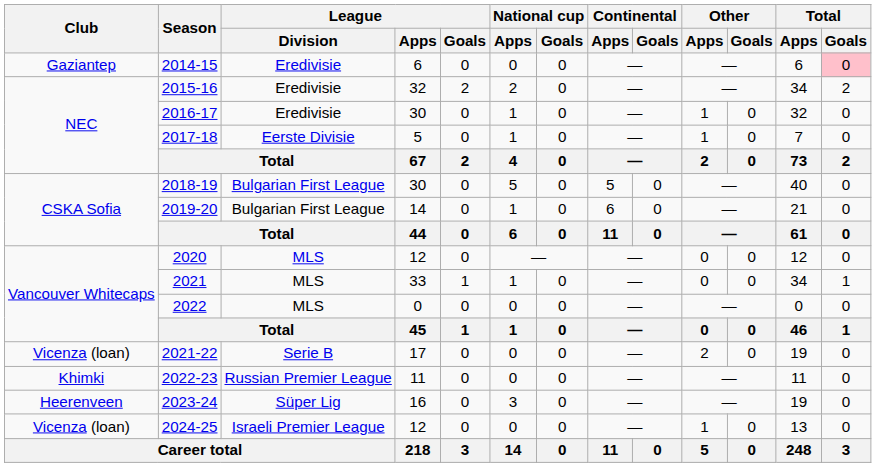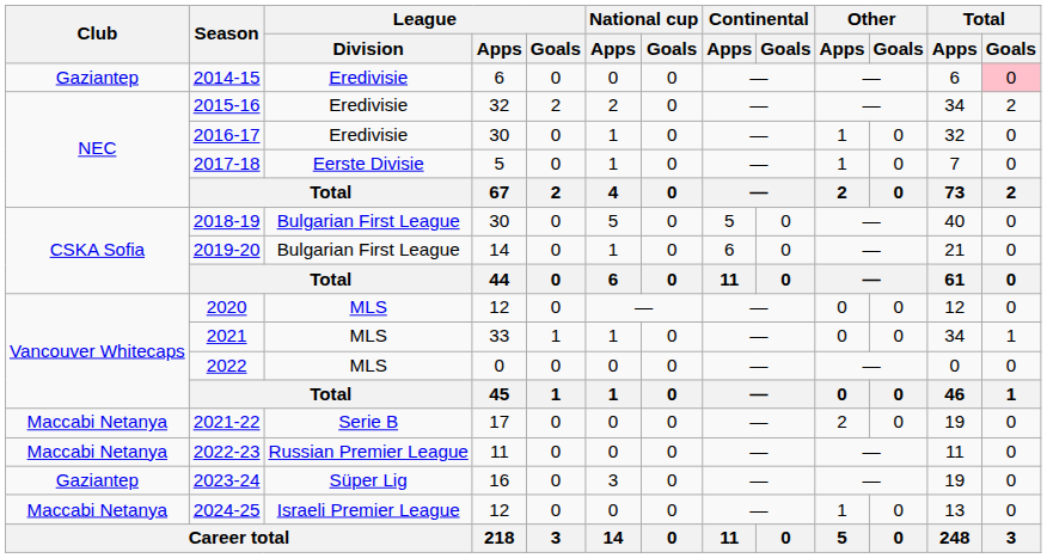 <table class="wikitable" style="text-align: center">
 <tr>
 <th rowspan="2">Club</th>
 <th rowspan="2">Season</th>
 <th colspan="3">League</th>
 <th colspan="2">National cup</th>
 <th colspan="2">Continental</th>
 <th colspan="2">Other</th>
 <th colspan="2">Total</th>
 </tr>
 <tr>
 <th>Division</th>
 <th>Apps</th>
 <th>Goals</th>
 <th>Apps</th>
 <th>Goals</th>
 <th>Apps</th>
 <th>Goals</th>
 <th>Apps</th>
 <th>Goals</th>
 <th>Apps</th>
 <th>Goals</th>
 </tr>
 <tr>
 <td><a href='#'>Gaziantep</a></td>
 <td><a href='#'>2014-15</a></td>
 <td><a href='#'>Eredivisie</a></td>
 <td>6</td>
 <td>0</td>
 <td>0</td>
 <td>0</td>
 <td colspan="2">—</td>
 <td colspan="2">—</td>
 <td>6</td>
 <td style="background: pink;">0</td>
 </tr>
 <tr>
 <td rowspan="4"><a href='#'>NEC</a></td>
 <td><a href='#'>2015-16</a></td>
 <td>Eredivisie</td>
 <td>32</td>
 <td>2</td>
 <td>2</td>
 <td>0</td>
 <td colspan="2">—</td>
 <td colspan="2">—</td>
 <td>34</td>
 <td>2</td>
 </tr>
 <tr>
 <td><a href='#'>2016-17</a></td>
 <td>Eredivisie</td>
 <td>30</td>
 <td>0</td>
 <td>1</td>
 <td>0</td>
 <td colspan="2">—</td>
 <td>1</td>
 <td>0</td>
 <td>32</td>
 <td>0</td>
 </tr>
 <tr>
 <td><a href='#'>2017-18</a></td>
 <td><a href='#'>Eerste Divisie</a></td>
 <td>5</td>
 <td>0</td>
 <td>1</td>
 <td>0</td>
 <td colspan="2">—</td>
 <td>1</td>
 <td>0</td>
 <td>7</td>
 <td>0</td>
 </tr>
 <tr>
 <th colspan="2">Total</th>
 <th>67</th>
 <th>2</th>
 <th>4</th>
 <th>0</th>
 <th colspan="2">—</th>
 <th>2</th>
 <th>0</th>
 <th>73</th>
 <th>2</th>
 </tr>
 <tr>
 <td rowspan="3"><a href='#'>CSKA Sofia</a></td>
 <td><a href='#'>2018-19</a></td>
 <td><a href='#'>Bulgarian First League</a></td>
 <td>30</td>
 <td>0</td>
 <td>5</td>
 <td>0</td>
 <td>5</td>
 <td>0</td>
 <td colspan="2">—</td>
 <td>40</td>
 <td>0</td>
 </tr>
 <tr>
 <td><a href='#'>2019-20</a></td>
 <td>Bulgarian First League</td>
 <td>14</td>
 <td>0</td>
 <td>1</td>
 <td>0</td>
 <td>6</td>
 <td>0</td>
 <td colspan="2">—</td>
 <td>21</td>
 <td>0</td>
 </tr>
 <tr>
 <th colspan="2">Total</th>
 <th>44</th>
 <th>0</th>
 <th>6</th>
 <th>0</th>
 <th>11</th>
 <th>0</th>
 <th colspan="2">—</th>
 <th>61</th>
 <th>0</th>
 </tr>
 <tr>
 <td rowspan="4"><a href='#'>Vancouver Whitecaps</a></td>
 <td><a href='#'>2020</a></td>
 <td><a href='#'>MLS</a></td>
 <td>12</td>
 <td>0</td>
 <td colspan="2">—</td>
 <td colspan="2">—</td>
 <td>0</td>
 <td>0</td>
 <td>12</td>
 <td>0</td>
 </tr>
 <tr>
 <td><a href='#'>2021</a></td>
 <td>MLS</td>
 <td>33</td>
 <td>1</td>
 <td>1</td>
 <td>0</td>
 <td colspan="2">—</td>
 <td>0</td>
 <td>0</td>
 <td>34</td>
 <td>1</td>
 </tr>
 <tr>
 <td><a href='#'>2022</a></td>
 <td>MLS</td>
 <td>0</td>
 <td>0</td>
 <td>0</td>
 <td>0</td>
 <td colspan="2">—</td>
 <td colspan="2">—</td>
 <td>0</td>
 <td>0</td>
 </tr>
 <tr>
 <th colspan="2">Total</th>
 <th>45</th>
 <th>1</th>
 <th>1</th>
 <th>0</th>
 <th colspan="2">—</th>
 <th>0</th>
 <th>0</th>
 <th>46</th>
 <th>1</th>
 </tr>
 <tr>
-<td><a href='#'>Vicenza</a> (loan)</td>
+<td><a href='#'>Maccabi Netanya</a></td>
 <td><a href='#'>2021-22</a></td>
 <td><a href='#'>Serie B</a></td>
 <td>17</td>
 <td>0</td>
 <td>0</td>
 <td>0</td>
 <td colspan="2">—</td>
 <td>2</td>
 <td>0</td>
 <td>19</td>
 <td>0</td>
 </tr>
 <tr>
-<td><a href='#'>Khimki</a></td>
+<td><a href='#'>Maccabi Netanya</a></td>
 <td><a href='#'>2022-23</a></td>
 <td><a href='#'>Russian Premier League</a></td>
 <td>11</td>
 <td>0</td>
 <td>0</td>
 <td>0</td>
 <td colspan="2">—</td>
 <td colspan="2">—</td>
 <td>11</td>
 <td>0</td>
 </tr>
 <tr>
-<td><a href='#'>Heerenveen</a></td>
+<td><a href='#'>Gaziantep</a></td>
 <td><a href='#'>2023-24</a></td>
 <td><a href='#'>Süper Lig</a></td>
 <td>16</td>
 <td>0</td>
 <td>3</td>
 <td>0</td>
 <td colspan="2">—</td>
 <td colspan="2">—</td>
 <td>19</td>
 <td>0</td>
 </tr>
 <tr>
-<td><a href='#'>Vicenza</a> (loan)</td>
+<td><a href='#'>Maccabi Netanya</a></td>
 <td><a href='#'>2024-25</a></td>
 <td><a href='#'>Israeli Premier League</a></td>
 <td>12</td>
 <td>0</td>
 <td>0</td>
 <td>0</td>
 <td colspan="2">—</td>
 <td>1</td>
 <td>0</td>
 <td>13</td>
 <td>0</td>
 </tr>
 <tr>
 <th colspan="3">Career total</th>
 <th>218</th>
 <th>3</th>
 <th>14</th>
 <th>0</th>
 <th>11</th>
 <th>0</th>
 <th>5</th>
 <th>0</th>
 <th>248</th>
 <th>3</th>
 </tr>
 </table>
